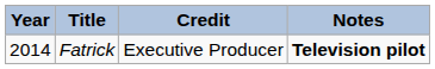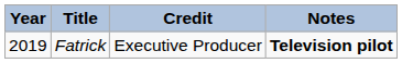 <table class="wikitable" style="font-size:95%;">
 <tr>
 <th style="background:#B0C4DE;">Year</th>
 <th style="background:#B0C4DE;">Title</th>
 <th style="background:#B0C4DE;">Credit</th>
 <th style="background:#B0C4DE;">Notes</th>
 </tr>
 <tr>
-<td>2014</td>
+<td>2019</td>
 <td><em>Fatrick</em></td>
 <td>Executive Producer</td>
 <td><strong>Television pilot</strong></td>
 </tr>
 </table>
